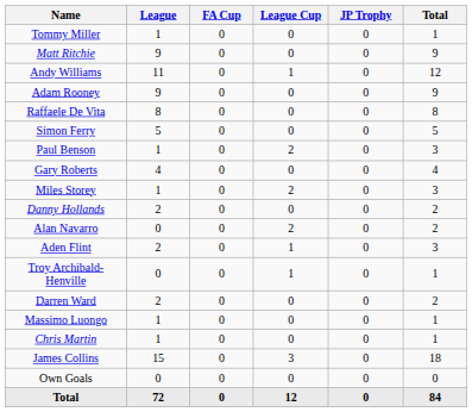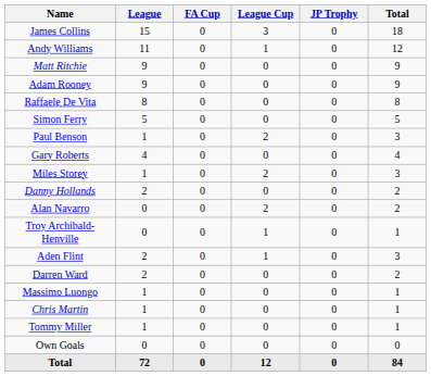 <table class="wikitable sortable" style="text-align:center; font-size:95%">
 <tr>
 <th style="width:150px;">Name</th>
 <th style="width:75px;"><a href='#'>League</a></th>
 <th style="width:75px;"><a href='#'>FA Cup</a></th>
 <th style="width:90px;"><a href='#'>League Cup</a></th>
 <th style="width:90px;"><a href='#'>JP Trophy</a></th>
 <th style="width:75px;">Total</th>
 </tr>
 <tr>
-<td><a href='#'>Tommy Miller</a></td>
+<td><a href='#'>James Collins</a></td>
+<td>15</td>
+<td>0</td>
+<td>3</td>
+<td>0</td>
+<td>18</td>
+</tr>
+<tr>
+<td><a href='#'>Andy Williams</a></td>
+<td>11</td>
+<td>0</td>
 <td>1</td>
 <td>0</td>
-<td>0</td>
-<td>0</td>
-<td>1</td>
+<td>12</td>
 </tr>
 <tr>
 <td><em><a href='#'>Matt Ritchie</a></em></td>
 <td>9</td>
 <td>0</td>
 <td>0</td>
 <td>0</td>
 <td>9</td>
-</tr>
-<tr>
-<td><a href='#'>Andy Williams</a></td>
-<td>11</td>
-<td>0</td>
-<td>1</td>
-<td>0</td>
-<td>12</td>
 </tr>
 <tr>
 <td><a href='#'>Adam Rooney</a></td>
 <td>9</td>
 <td>0</td>
 <td>0</td>
 <td>0</td>
 <td>9</td>
 </tr>
 <tr>
 <td><a href='#'>Raffaele De Vita</a></td>
 <td>8</td>
 <td>0</td>
 <td>0</td>
 <td>0</td>
 <td>8</td>
 </tr>
 <tr>
 <td><a href='#'>Simon Ferry</a></td>
 <td>5</td>
 <td>0</td>
 <td>0</td>
 <td>0</td>
 <td>5</td>
 </tr>
 <tr>
 <td><a href='#'>Paul Benson</a></td>
 <td>1</td>
 <td>0</td>
 <td>2</td>
 <td>0</td>
 <td>3</td>
 </tr>
 <tr>
 <td><a href='#'>Gary Roberts</a></td>
 <td>4</td>
 <td>0</td>
 <td>0</td>
 <td>0</td>
 <td>4</td>
 </tr>
 <tr>
 <td><a href='#'>Miles Storey</a></td>
 <td>1</td>
 <td>0</td>
 <td>2</td>
 <td>0</td>
 <td>3</td>
 </tr>
 <tr>
 <td><em><a href='#'>Danny Hollands</a></em></td>
 <td>2</td>
 <td>0</td>
 <td>0</td>
 <td>0</td>
 <td>2</td>
 </tr>
 <tr>
 <td><a href='#'>Alan Navarro</a></td>
 <td>0</td>
 <td>0</td>
 <td>2</td>
 <td>0</td>
 <td>2</td>
 </tr>
 <tr>
+<td><a href='#'>Troy Archibald-Henville</a></td>
+<td>0</td>
+<td>0</td>
+<td>1</td>
+<td>0</td>
+<td>1</td>
+</tr>
+<tr>
 <td><a href='#'>Aden Flint</a></td>
 <td>2</td>
 <td>0</td>
 <td>1</td>
 <td>0</td>
 <td>3</td>
-</tr>
-<tr>
-<td><a href='#'>Troy Archibald-Henville</a></td>
-<td>0</td>
-<td>0</td>
-<td>1</td>
-<td>0</td>
-<td>1</td>
 </tr>
 <tr>
 <td><a href='#'>Darren Ward</a></td>
 <td>2</td>
 <td>0</td>
 <td>0</td>
 <td>0</td>
 <td>2</td>
 </tr>
 <tr>
 <td><a href='#'>Massimo Luongo</a></td>
 <td>1</td>
 <td>0</td>
 <td>0</td>
 <td>0</td>
 <td>1</td>
 </tr>
 <tr>
 <td><em><a href='#'>Chris Martin</a></em></td>
 <td>1</td>
 <td>0</td>
 <td>0</td>
 <td>0</td>
 <td>1</td>
 </tr>
 <tr>
-<td><a href='#'>James Collins</a></td>
-<td>15</td>
+<td><a href='#'>Tommy Miller</a></td>
+<td>1</td>
 <td>0</td>
-<td>3</td>
 <td>0</td>
-<td>18</td>
+<td>0</td>
+<td>1</td>
 </tr>
 <tr>
 <td>Own Goals</td>
 <td>0</td>
 <td>0</td>
 <td>0</td>
 <td>0</td>
 <td>0</td>
 </tr>
 <tr class="unsortable" style="font-weight:bold; background:#eaeaea">
 <td>Total</td>
 <td>72</td>
 <td>0</td>
 <td>12</td>
 <td>0</td>
 <td>84</td>
 </tr>
 </table>
